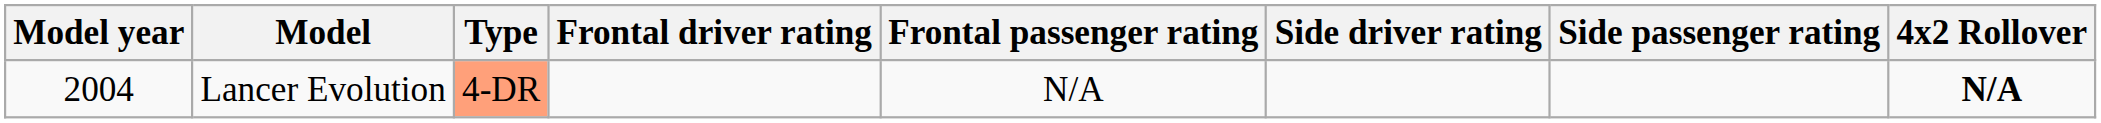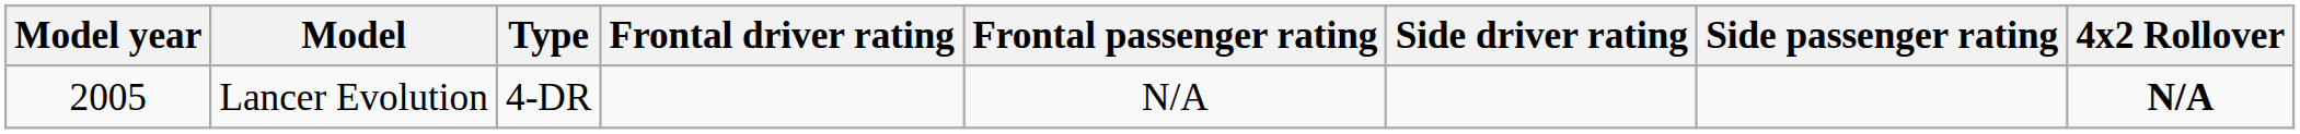 <table class="wikitable">
 <tr style="white-space:nowrap;">
 <th>Model year</th>
 <th>Model</th>
 <th>Type</th>
 <th>Frontal driver rating</th>
 <th>Frontal passenger rating</th>
 <th>Side driver rating</th>
 <th>Side passenger rating</th>
 <th>4x2 Rollover</th>
 </tr>
 <tr>
-<td style="text-align:center;">2004</td>
+<td style="text-align:center;">2005</td>
 <td style="text-align:center;">Lancer Evolution</td>
-<td style="background: lightsalmon; text-align:center;">4-DR</td>
+<td style="text-align:center;">4-DR</td>
 <td style="text-align:center;"></td>
 <td style="text-align:center;">N/A</td>
 <td style="text-align:center;"></td>
 <td style="text-align:center;"></td>
 <td style="text-align:center;"><strong>N/A</strong></td>
 </tr>
 </table>
